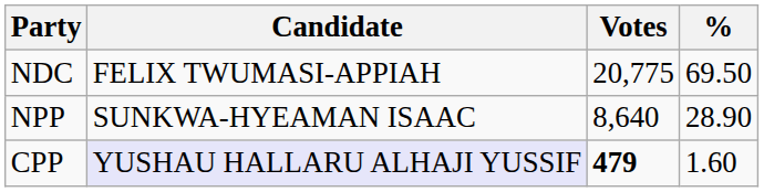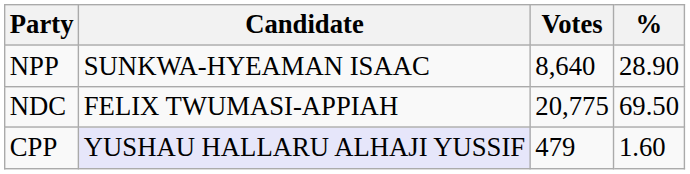 <table class="wikitable">
 <tr>
 <th><big>Party</big></th>
 <th><big>Candidate</big></th>
 <th><big>Votes</big></th>
 <th><big>%</big></th>
 </tr>
 <tr>
+<td><big>NPP</big></td>
+<td><big>SUNKWA-HYEAMAN ISAAC</big></td>
+<td><big>8,640</big></td>
+<td><big>28.90</big></td>
+</tr>
+<tr>
 <td><big>NDC</big></td>
 <td><big>FELIX TWUMASI-APPIAH</big></td>
 <td><big>20,775</big></td>
 <td><big>69.50</big></td>
 </tr>
 <tr>
-<td><big>NPP</big></td>
-<td><big>SUNKWA-HYEAMAN ISAAC</big></td>
-<td><big>8,640</big></td>
-<td><big>28.90</big></td>
-</tr>
-<tr>
 <td><big>CPP</big></td>
 <td style="background: lavender;"><big>YUSHAU HALLARU ALHAJI YUSSIF</big></td>
-<td><strong><big>479</big></strong></td>
+<td><big>479</big></td>
 <td><big>1.60</big></td>
 </tr>
 </table>
